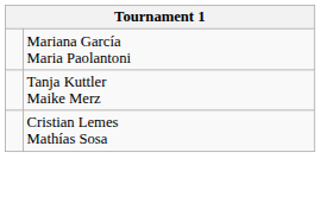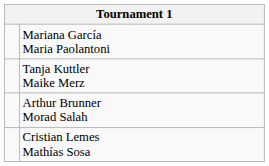 <table class="wikitable" style="width: 330px;">
 <tr>
 <th colspan="2">Tournament 1</th>
 </tr>
 <tr>
 <td></td>
 <td>Mariana García<br>Maria Paolantoni</td>
 </tr>
 <tr>
 <td></td>
 <td>Tanja Kuttler<br>Maike Merz</td>
 </tr>
 <tr>
 <td></td>
+<td>Arthur Brunner<br>Morad Salah</td>
+</tr>
+<tr>
+<td></td>
 <td>Cristian Lemes<br>Mathías Sosa</td>
 </tr>
 </table>
